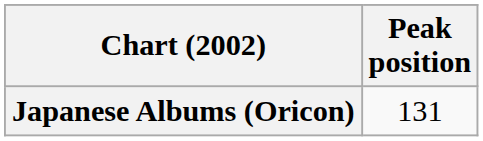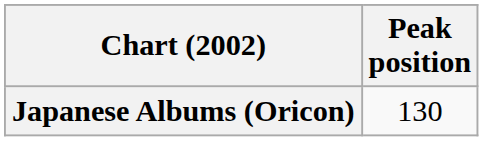 <table class="wikitable plainrowheaders" style="text-align:center">
 <tr>
 <th scope="col">Chart (2002)</th>
 <th scope="col">Peak<br>position</th>
 </tr>
 <tr>
 <th scope="row">Japanese Albums (Oricon)</th>
-<td style="text-align:center;">131</td>
+<td style="text-align:center;">130</td>
 </tr>
 </table>
